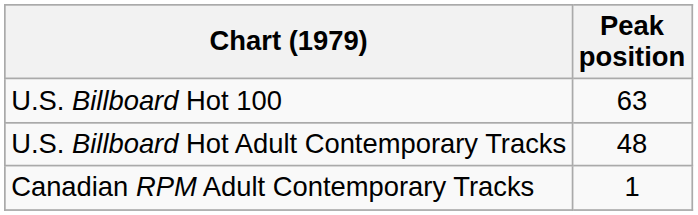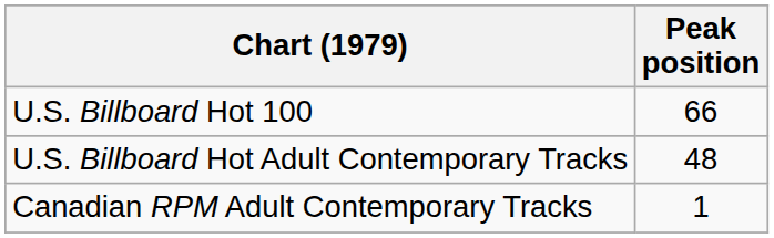 <table class="wikitable sortable">
 <tr>
 <th align="left">Chart (1979)</th>
 <th style="text-align:center;">Peak<br>position</th>
 </tr>
 <tr>
 <td align="left">U.S. <em>Billboard</em> Hot 100</td>
-<td style="text-align:center;">63</td>
+<td style="text-align:center;">66</td>
 </tr>
 <tr>
 <td align="left">U.S. <em>Billboard</em> Hot Adult Contemporary Tracks</td>
 <td style="text-align:center;">48</td>
 </tr>
 <tr>
 <td align="left">Canadian <em>RPM</em> Adult Contemporary Tracks</td>
 <td style="text-align:center;">1</td>
 </tr>
 </table>
